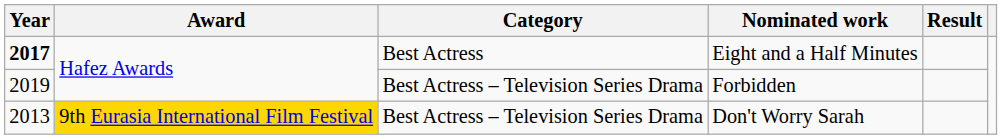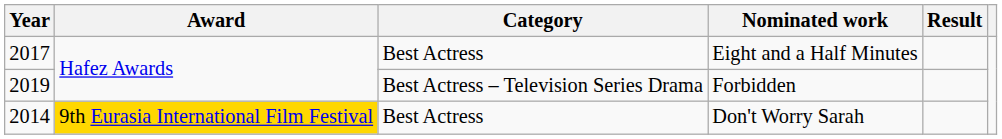 <table class="wikitable sortable">
 <tr>
 <th>Year</th>
 <th>Award</th>
 <th>Category</th>
 <th>Nominated work</th>
 <th>Result</th>
 <th></th>
 </tr>
 <tr>
-<td><strong>2017</strong></td>
+<td>2017</td>
 <td rowspan="2"><a href='#'>Hafez Awards</a></td>
 <td>Best Actress</td>
 <td>Eight and a Half Minutes</td>
 <td></td>
 <td rowspan="3"></td>
 </tr>
 <tr>
 <td>2019</td>
 <td>Best Actress – Television Series Drama</td>
 <td>Forbidden</td>
 <td></td>
 </tr>
 <tr>
-<td>2013</td>
+<td>2014</td>
 <td style="background: gold;">9th <a href='#'>Eurasia International Film Festival</a></td>
-<td>Best Actress – Television Series Drama</td>
+<td>Best Actress</td>
 <td>Don't Worry Sarah</td>
 <td></td>
 </tr>
 </table>
